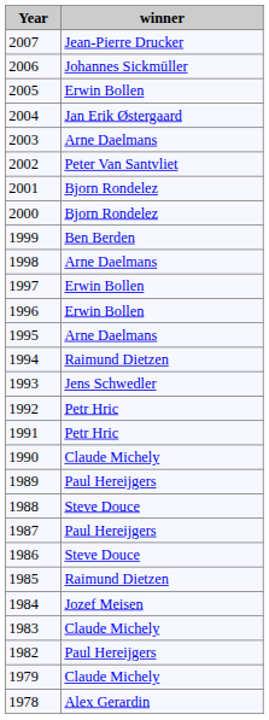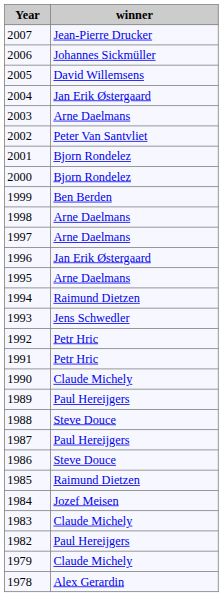 <table cellpadding="3" cellspacing="0" border="1" style="background:#f7f8ff; font-size:95%; border:gray solid 1px; border-collapse:collapse;">
 <tr style="background:#ccc; text-align:center;">
 <td style="width:50px;"><strong>Year</strong></td>
 <td style="width:200px;"><strong>winner</strong></td>
 </tr>
 <tr style="text-align:left;">
 <td>2007</td>
 <td> <a href='#'>Jean-Pierre Drucker</a></td>
 </tr>
 <tr style="text-align:left;">
 <td>2006</td>
 <td> <a href='#'>Johannes Sickmüller</a></td>
 </tr>
 <tr style="text-align:left;">
 <td>2005</td>
-<td> <a href='#'>Erwin Bollen</a></td>
+<td> <a href='#'>David Willemsens</a></td>
 </tr>
 <tr style="text-align:left;">
 <td>2004</td>
 <td> <a href='#'>Jan Erik Østergaard</a></td>
 </tr>
 <tr style="text-align:left;">
 <td>2003</td>
 <td> <a href='#'>Arne Daelmans</a></td>
 </tr>
 <tr style="text-align:left;">
 <td>2002</td>
 <td> <a href='#'>Peter Van Santvliet</a></td>
 </tr>
 <tr style="text-align:left;">
 <td>2001</td>
 <td> <a href='#'>Bjorn Rondelez</a></td>
 </tr>
 <tr style="text-align:left;">
 <td>2000</td>
 <td> <a href='#'>Bjorn Rondelez</a></td>
 </tr>
 <tr style="text-align:left;">
 <td>1999</td>
 <td> <a href='#'>Ben Berden</a></td>
 </tr>
 <tr style="text-align:left;">
 <td>1998</td>
 <td> <a href='#'>Arne Daelmans</a></td>
 </tr>
 <tr style="text-align:left;">
 <td>1997</td>
-<td> <a href='#'>Erwin Bollen</a></td>
+<td> <a href='#'>Arne Daelmans</a></td>
 </tr>
 <tr style="text-align:left;">
 <td>1996</td>
-<td> <a href='#'>Erwin Bollen</a></td>
+<td> <a href='#'>Jan Erik Østergaard</a></td>
 </tr>
 <tr style="text-align:left;">
 <td>1995</td>
 <td> <a href='#'>Arne Daelmans</a></td>
 </tr>
 <tr style="text-align:left;">
 <td>1994</td>
 <td> <a href='#'>Raimund Dietzen</a></td>
 </tr>
 <tr style="text-align:left;">
 <td>1993</td>
 <td> <a href='#'>Jens Schwedler</a></td>
 </tr>
 <tr style="text-align:left;">
 <td>1992</td>
 <td> <a href='#'>Petr Hric</a></td>
 </tr>
 <tr style="text-align:left;">
 <td>1991</td>
 <td> <a href='#'>Petr Hric</a></td>
 </tr>
 <tr style="text-align:left;">
 <td>1990</td>
 <td> <a href='#'>Claude Michely</a></td>
 </tr>
 <tr style="text-align:left;">
 <td>1989</td>
 <td> <a href='#'>Paul Hereijgers</a></td>
 </tr>
 <tr style="text-align:left;">
 <td>1988</td>
 <td> <a href='#'>Steve Douce</a></td>
 </tr>
 <tr style="text-align:left;">
 <td>1987</td>
 <td> <a href='#'>Paul Hereijgers</a></td>
 </tr>
 <tr style="text-align:left;">
 <td>1986</td>
 <td> <a href='#'>Steve Douce</a></td>
 </tr>
 <tr style="text-align:left;">
 <td>1985</td>
 <td> <a href='#'>Raimund Dietzen</a></td>
 </tr>
 <tr style="text-align:left;">
 <td>1984</td>
 <td> <a href='#'>Jozef Meisen</a></td>
 </tr>
 <tr style="text-align:left;">
 <td>1983</td>
 <td> <a href='#'>Claude Michely</a></td>
 </tr>
 <tr style="text-align:left;">
 <td>1982</td>
 <td> <a href='#'>Paul Hereijgers</a></td>
 </tr>
 <tr style="text-align:left;">
 <td>1979</td>
 <td> <a href='#'>Claude Michely</a></td>
 </tr>
 <tr style="text-align:left;">
 <td>1978</td>
 <td> <a href='#'>Alex Gerardin</a></td>
 </tr>
 </table>
